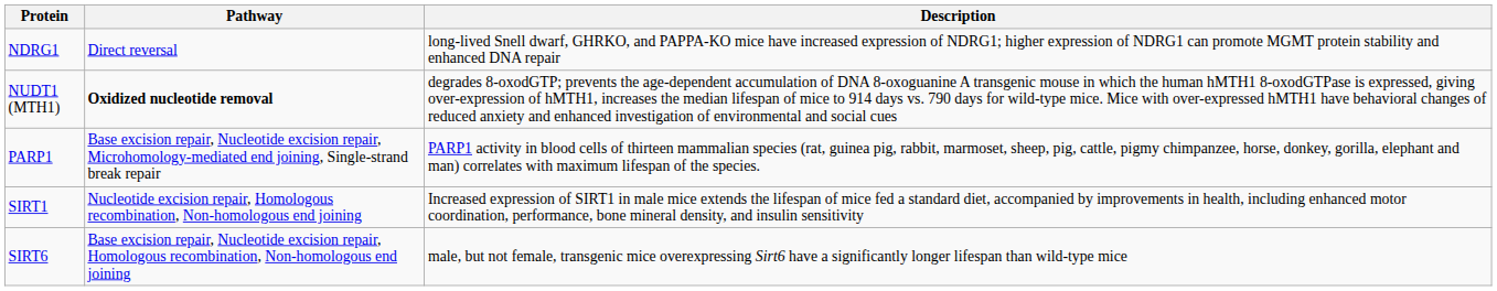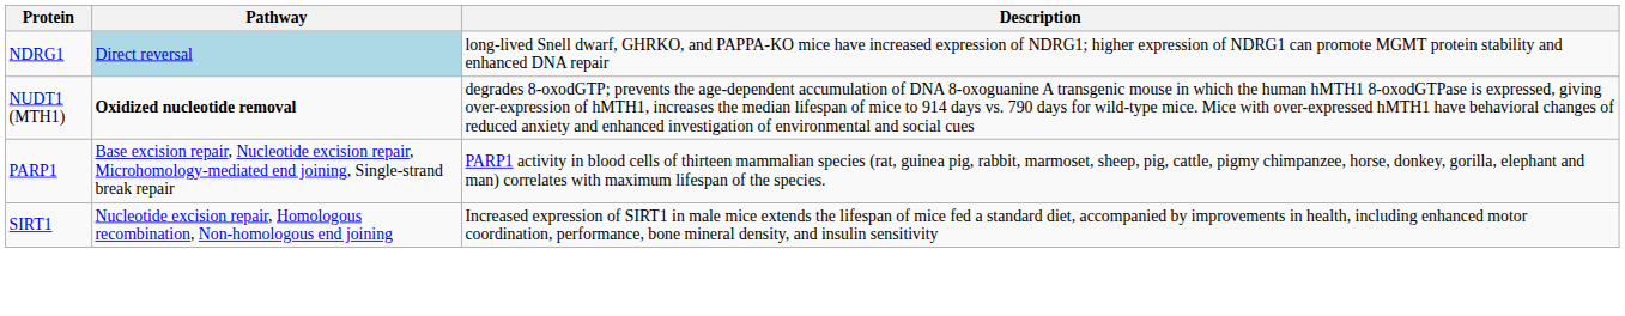 <table class="wikitable sortable">
 <tr>
 <th>Protein</th>
 <th>Pathway</th>
 <th>Description</th>
 </tr>
 <tr>
 <td><a href='#'>NDRG1</a></td>
-<td><a href='#'>Direct reversal</a></td>
+<td style="background: lightblue;"><a href='#'>Direct reversal</a></td>
 <td>long-lived Snell dwarf, GHRKO, and PAPPA-KO mice have increased expression of NDRG1; higher expression of NDRG1 can promote MGMT protein stability and enhanced DNA repair</td>
 </tr>
 <tr>
 <td><a href='#'>NUDT1</a> (MTH1)</td>
 <td><strong>Oxidized nucleotide removal</strong></td>
 <td>degrades 8-oxodGTP; prevents the age-dependent accumulation of DNA 8-oxoguanine A transgenic mouse in which the human hMTH1 8-oxodGTPase is expressed, giving over-expression of hMTH1, increases the median lifespan of mice to 914 days vs. 790 days for wild-type mice. Mice with over-expressed hMTH1 have behavioral changes of reduced anxiety and enhanced investigation of environmental and social cues</td>
 </tr>
 <tr>
 <td><a href='#'>PARP1</a></td>
 <td><a href='#'>Base excision repair</a>, <a href='#'>Nucleotide excision repair</a>, <a href='#'>Microhomology-mediated end joining</a>, Single-strand break repair</td>
 <td><a href='#'>PARP1</a> activity in blood cells of thirteen mammalian species (rat, guinea pig, rabbit, marmoset, sheep, pig, cattle, pigmy chimpanzee, horse, donkey, gorilla, elephant and man) correlates with maximum lifespan of the species.</td>
 </tr>
 <tr>
 <td><a href='#'>SIRT1</a></td>
 <td><a href='#'>Nucleotide excision repair</a>, <a href='#'>Homologous recombination</a>, <a href='#'>Non-homologous end joining</a></td>
 <td>Increased expression of SIRT1 in male mice extends the lifespan of mice fed a standard diet, accompanied by improvements in health, including enhanced motor coordination, performance, bone mineral density, and insulin sensitivity</td>
 </tr>
-<tr>
-<td><a href='#'>SIRT6</a></td>
-<td><a href='#'>Base excision repair</a>, <a href='#'>Nucleotide excision repair</a>, <a href='#'>Homologous recombination</a>, <a href='#'>Non-homologous end joining</a></td>
-<td>male, but not female, transgenic mice overexpressing <em>Sirt6</em> have a significantly longer lifespan than wild-type mice</td>
-</tr>
 </table>
